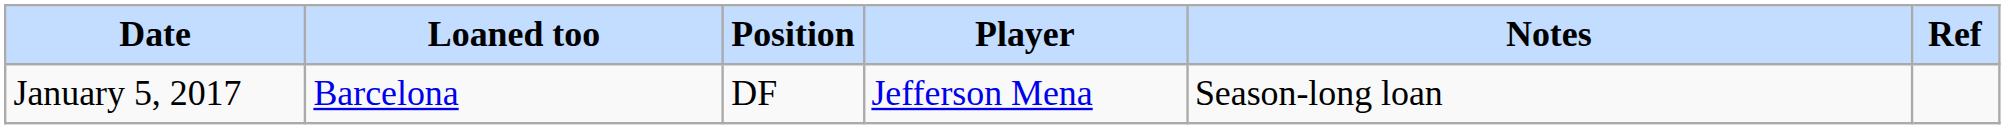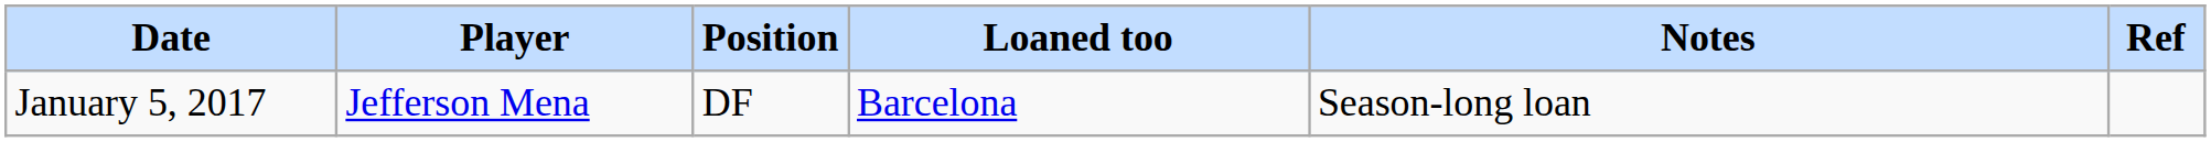 <table class="wikitable" style="text-align:left; font-size:95%;">
 <tr>
 <th style="background:#c2ddff; width:120px;">Date</th>
+<th style="background:#c2ddff; width:130px;">Player</th>
+<th style="background:#c2ddff; width:50px;">Position</th>
 <th style="background:#c2ddff; width:170px;">Loaned too</th>
-<th style="background:#c2ddff; width:50px;">Position</th>
-<th style="background:#c2ddff; width:130px;">Player</th>
 <th style="background:#c2ddff; width:300px;">Notes</th>
 <th style="background:#c2ddff; width:30px;">Ref</th>
 </tr>
 <tr>
 <td>January 5, 2017</td>
+<td> <a href='#'>Jefferson Mena</a></td>
+<td>DF</td>
 <td> <a href='#'>Barcelona</a></td>
-<td>DF</td>
-<td> <a href='#'>Jefferson Mena</a></td>
 <td>Season-long loan</td>
 <td></td>
 </tr>
 </table>
